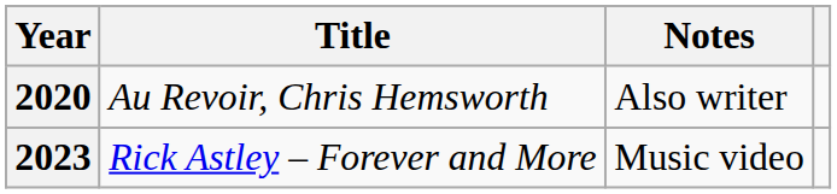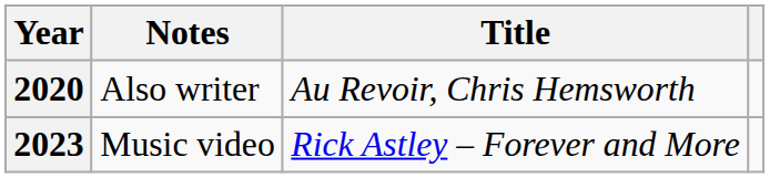 <table class="wikitable plainrowheaders" style="margin-right: 0;">
 <tr>
 <th scope="col">Year</th>
+<th scope="col">Notes</th>
 <th scope="col">Title</th>
-<th scope="col">Notes</th>
 <th scope="col"></th>
 </tr>
 <tr>
 <th scope="row">2020</th>
+<td>Also writer</td>
 <td><em>Au Revoir, Chris Hemsworth</em></td>
-<td>Also writer</td>
 <td style="text-align: center;"></td>
 </tr>
 <tr>
 <th scope="row">2023</th>
+<td>Music video</td>
 <td><em><a href='#'>Rick Astley</a> – Forever and More</em></td>
-<td>Music video</td>
 <td></td>
 </tr>
 </table>
